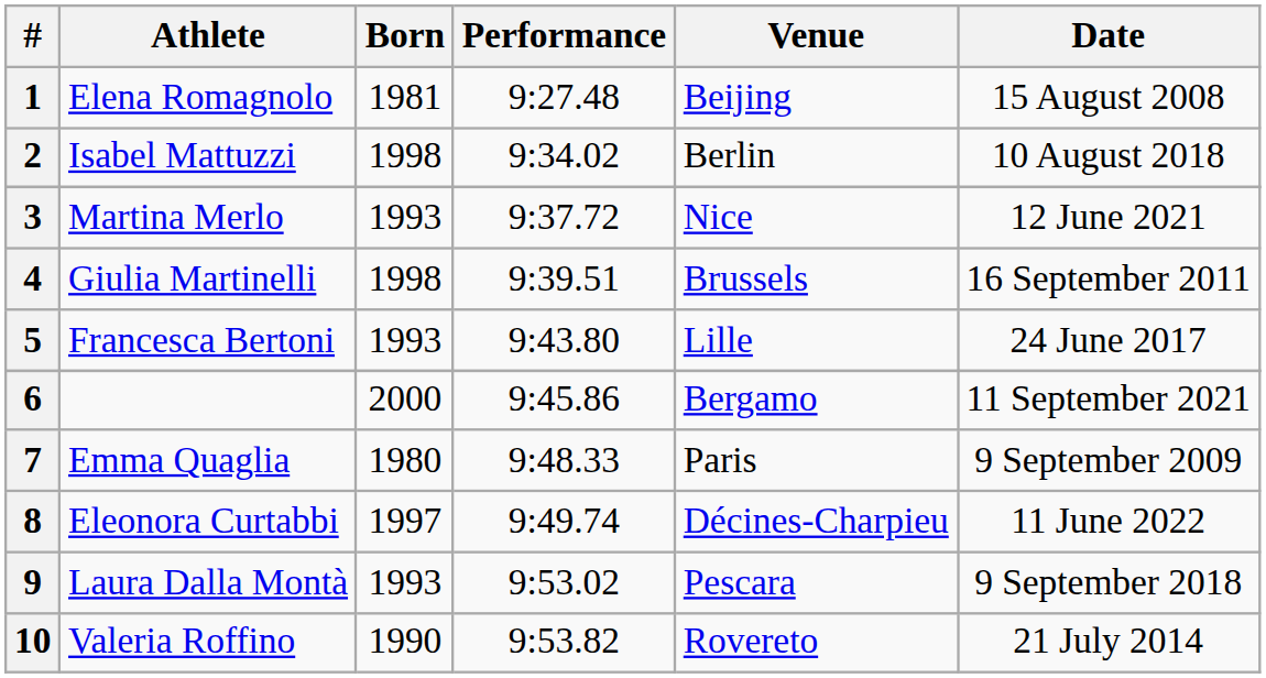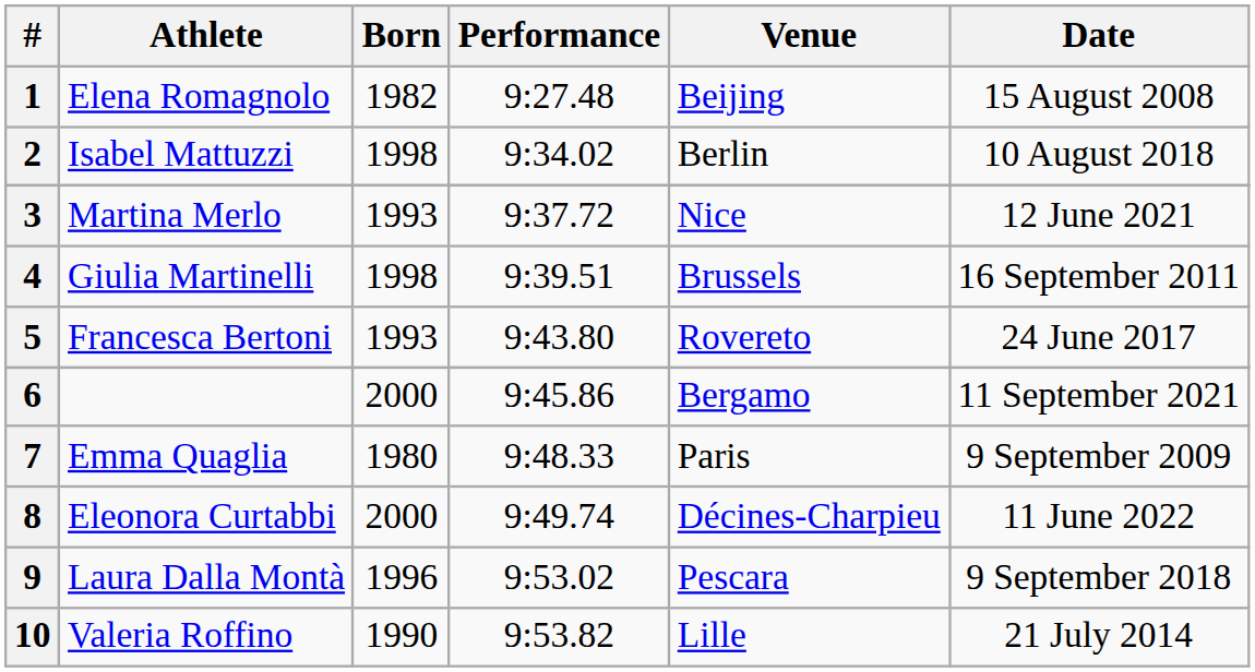 <table class="wikitable" style="font-size:90%; text-align:center;">
 <tr>
 <th>#</th>
 <th>Athlete</th>
 <th>Born</th>
 <th>Performance</th>
 <th>Venue</th>
 <th>Date</th>
 </tr>
 <tr>
 <th>1</th>
 <td align=left><a href='#'>Elena Romagnolo</a></td>
-<td>1981</td>
+<td>1982</td>
 <td>9:27.48</td>
 <td align=left> <a href='#'>Beijing</a></td>
 <td>15 August 2008</td>
 </tr>
 <tr>
 <th>2</th>
 <td align=left><a href='#'>Isabel Mattuzzi</a></td>
 <td>1998</td>
 <td>9:34.02</td>
 <td align=left> Berlin</td>
 <td>10 August 2018</td>
 </tr>
 <tr>
 </tr>
 <tr>
 <th>3</th>
 <td align=left><a href='#'>Martina Merlo</a></td>
 <td>1993</td>
 <td>9:37.72</td>
 <td align=left> <a href='#'>Nice</a></td>
 <td>12 June 2021</td>
 </tr>
 <tr>
 <th>4</th>
 <td align=left><a href='#'>Giulia Martinelli</a></td>
 <td>1998</td>
 <td>9:39.51</td>
 <td align=left> <a href='#'>Brussels</a></td>
 <td>16 September 2011</td>
 </tr>
 <tr>
 <th>5</th>
 <td align=left><a href='#'>Francesca Bertoni</a></td>
 <td>1993</td>
 <td>9:43.80</td>
-<td align=left> <a href='#'>Lille</a></td>
+<td align=left> <a href='#'>Rovereto</a></td>
 <td>24 June 2017</td>
 </tr>
 <tr>
 </tr>
 <tr>
 <th>6</th>
 <td align=left></td>
 <td>2000</td>
 <td>9:45.86</td>
 <td align=left> <a href='#'>Bergamo</a></td>
 <td>11 September 2021</td>
 </tr>
 <tr>
 <th>7</th>
 <td align=left><a href='#'>Emma Quaglia</a></td>
 <td>1980</td>
 <td>9:48.33</td>
 <td align=left> Paris</td>
 <td>9 September 2009</td>
 </tr>
 <tr>
 <th>8</th>
 <td align=left><a href='#'>Eleonora Curtabbi</a></td>
-<td>1997</td>
+<td>2000</td>
 <td>9:49.74</td>
 <td align=left> <a href='#'>Décines-Charpieu</a></td>
 <td>11 June 2022</td>
 </tr>
 <tr>
 <th>9</th>
 <td align=left><a href='#'>Laura Dalla Montà</a></td>
-<td>1993</td>
+<td>1996</td>
 <td>9:53.02</td>
 <td align=left> <a href='#'>Pescara</a></td>
 <td>9 September 2018</td>
 </tr>
 <tr>
 <th>10</th>
 <td align=left><a href='#'>Valeria Roffino</a></td>
 <td>1990</td>
 <td>9:53.82</td>
-<td align=left> <a href='#'>Rovereto</a></td>
+<td align=left> <a href='#'>Lille</a></td>
 <td>21 July 2014</td>
 </tr>
 </table>
